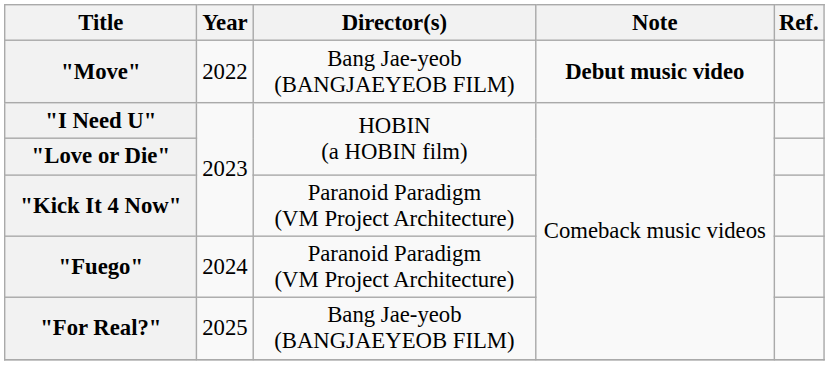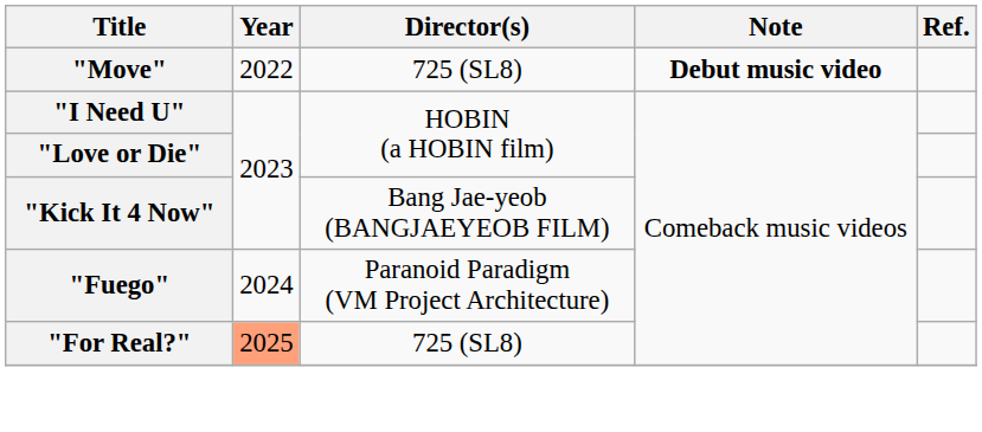 <table class="wikitable plainrowheaders" style="text-align:center;">
 <tr>
 <th scope="col" style="width:8em;">Title</th>
 <th scope="col">Year</th>
 <th scope="col" style="width:12em;">Director(s)</th>
 <th scope="col" style="width:10em;">Note</th>
 <th scope="col">Ref.</th>
 </tr>
 <tr>
 <th scope="row">"Move"</th>
 <td>2022</td>
-<td>Bang Jae-yeob<br>(BANGJAEYEOB FILM)</td>
+<td>725 (SL8)</td>
 <td><strong>Debut music video</strong></td>
 <td></td>
 </tr>
 <tr>
 <th scope="row">"I Need U"</th>
 <td rowspan="3">2023</td>
 <td rowspan="2">HOBIN<br>(a HOBIN film)</td>
 <td rowspan="5">Comeback music videos</td>
 <td></td>
 </tr>
 <tr>
 <th scope="row">"Love or Die"</th>
 <td></td>
 </tr>
 <tr>
 <th scope="row">"Kick It 4 Now"</th>
-<td>Paranoid Paradigm<br>(VM Project Architecture)</td>
+<td>Bang Jae-yeob<br>(BANGJAEYEOB FILM)</td>
 <td></td>
 </tr>
 <tr>
 <th scope="row">"Fuego"</th>
 <td>2024</td>
 <td>Paranoid Paradigm<br>(VM Project Architecture)</td>
 <td></td>
 </tr>
 <tr>
 <th scope="row">"For Real?"</th>
-<td>2025</td>
-<td>Bang Jae-yeob<br>(BANGJAEYEOB FILM)</td>
+<td style="background: lightsalmon;">2025</td>
+<td>725 (SL8)</td>
 <td></td>
 </tr>
 <tr>
 </tr>
 </table>
